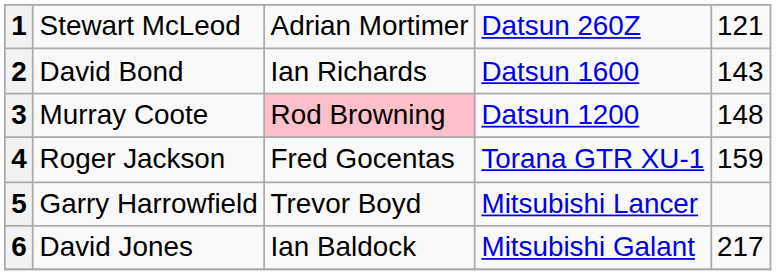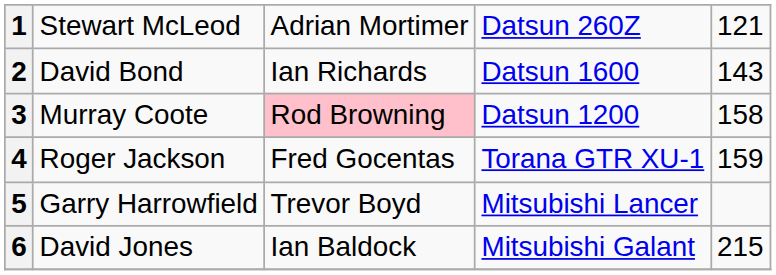 <table class="wikitable" border="1">
 <tr>
 <th>1</th>
 <td>Stewart McLeod</td>
 <td>Adrian Mortimer</td>
 <td><a href='#'>Datsun 260Z</a></td>
 <td align="center">121</td>
 </tr>
 <tr>
 <th>2</th>
 <td>David Bond</td>
 <td>Ian Richards</td>
 <td><a href='#'>Datsun 1600</a></td>
 <td align="center">143</td>
 </tr>
 <tr>
 <th>3</th>
 <td>Murray Coote</td>
 <td style="background: pink;">Rod Browning</td>
 <td><a href='#'>Datsun 1200</a></td>
-<td align="center">148</td>
+<td align="center">158</td>
 </tr>
 <tr>
 <th>4</th>
 <td>Roger Jackson</td>
 <td>Fred Gocentas</td>
 <td><a href='#'>Torana GTR XU-1</a></td>
 <td align="center">159</td>
 </tr>
 <tr>
 <th>5</th>
 <td>Garry Harrowfield</td>
 <td>Trevor Boyd</td>
 <td><a href='#'>Mitsubishi Lancer</a></td>
 <td align="center"></td>
 </tr>
 <tr>
 <th>6</th>
 <td>David Jones</td>
 <td>Ian Baldock</td>
 <td><a href='#'>Mitsubishi Galant</a></td>
-<td align="center">217</td>
+<td align="center">215</td>
 </tr>
 <tr>
 </tr>
 </table>
